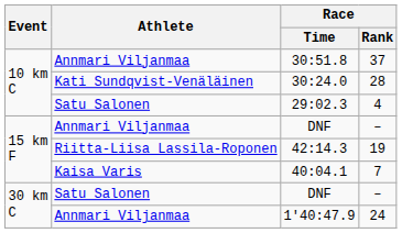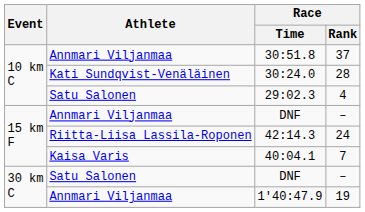 <table class="wikitable" border="1" style="font-size:90%">
 <tr>
 <th rowspan=2>Event</th>
 <th rowspan=2>Athlete</th>
 <th colspan=2>Race</th>
 </tr>
 <tr>
 <th>Time</th>
 <th>Rank</th>
 </tr>
 <tr>
 <td rowspan=3>10 km <br> C</td>
 <td><a href='#'>Annmari Viljanmaa</a></td>
 <td align=center>30:51.8</td>
 <td align=center>37</td>
 </tr>
 <tr>
 <td><a href='#'>Kati Sundqvist-Venäläinen</a></td>
 <td align=center>30:24.0</td>
 <td align=center>28</td>
 </tr>
 <tr>
 <td><a href='#'>Satu Salonen</a></td>
 <td align=center>29:02.3</td>
 <td align=center>4</td>
 </tr>
 <tr>
 <td rowspan=3>15 km <br> F</td>
 <td><a href='#'>Annmari Viljanmaa</a></td>
 <td align=center>DNF</td>
 <td align=center>–</td>
 </tr>
 <tr>
 <td><a href='#'>Riitta-Liisa Lassila-Roponen</a></td>
 <td align=center>42:14.3</td>
-<td align=center>19</td>
+<td align=center>24</td>
 </tr>
 <tr>
 <td><a href='#'>Kaisa Varis</a></td>
 <td align=center>40:04.1</td>
 <td align=center>7</td>
 </tr>
 <tr>
 <td rowspan=2>30 km <br> C</td>
 <td><a href='#'>Satu Salonen</a></td>
 <td align=center>DNF</td>
 <td align=center>–</td>
 </tr>
 <tr>
 <td><a href='#'>Annmari Viljanmaa</a></td>
 <td align=center>1'40:47.9</td>
-<td align=center>24</td>
+<td align=center>19</td>
 </tr>
 </table>
